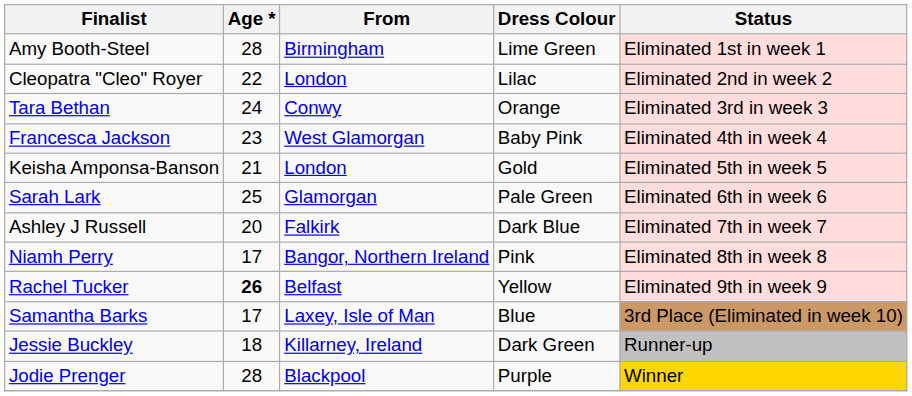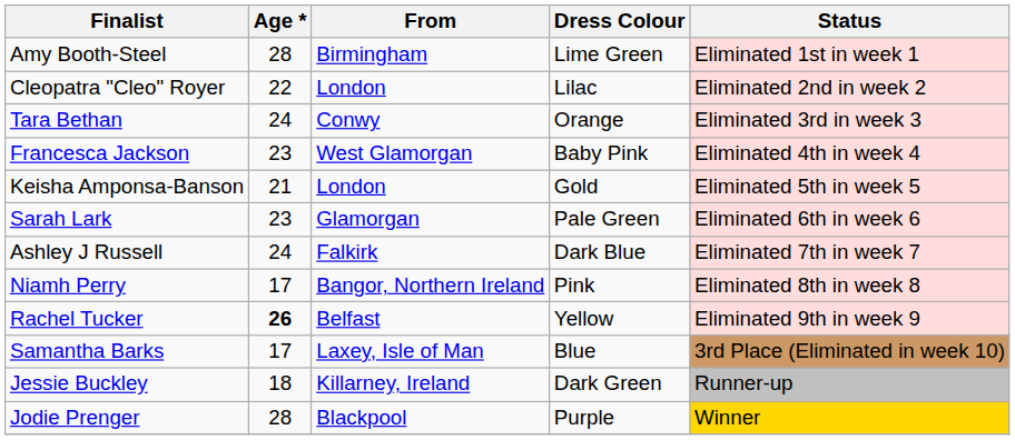 <table class="wikitable">
 <tr>
 <th>Finalist</th>
 <th>Age *</th>
 <th>From</th>
 <th>Dress Colour</th>
 <th>Status</th>
 </tr>
 <tr>
 <td>Amy Booth-Steel</td>
 <td align="center">28</td>
 <td><a href='#'>Birmingham</a></td>
 <td>Lime Green</td>
 <td style="background:#ffdddd;">Eliminated 1st in week 1</td>
 </tr>
 <tr>
 <td>Cleopatra "Cleo" Royer</td>
 <td align="center">22</td>
 <td><a href='#'>London</a></td>
 <td>Lilac</td>
 <td style="background:#ffdddd;">Eliminated 2nd in week 2</td>
 </tr>
 <tr>
 <td><a href='#'>Tara Bethan</a></td>
 <td align="center">24</td>
 <td><a href='#'>Conwy</a></td>
 <td>Orange</td>
 <td style="background:#ffdddd;">Eliminated 3rd in week 3</td>
 </tr>
 <tr s>
 <td><a href='#'>Francesca Jackson</a></td>
 <td align="center">23</td>
 <td><a href='#'>West Glamorgan</a></td>
 <td>Baby Pink</td>
 <td style="background:#ffdddd;">Eliminated 4th in week 4</td>
 </tr>
 <tr>
 <td>Keisha Amponsa-Banson</td>
 <td align="center">21</td>
 <td><a href='#'>London</a></td>
 <td>Gold</td>
 <td style="background:#ffdddd;">Eliminated 5th in week 5</td>
 </tr>
 <tr>
 <td><a href='#'>Sarah Lark</a></td>
-<td align="center">25</td>
+<td align="center">23</td>
 <td><a href='#'>Glamorgan</a></td>
 <td>Pale Green</td>
 <td style="background:#ffdddd;">Eliminated 6th in week 6</td>
 </tr>
 <tr>
 <td>Ashley J Russell</td>
-<td align="center">20</td>
+<td align="center">24</td>
 <td><a href='#'>Falkirk</a></td>
 <td>Dark Blue</td>
 <td style="background:#ffdddd;">Eliminated 7th in week 7</td>
 </tr>
 <tr>
 <td><a href='#'>Niamh Perry</a></td>
 <td align="center">17</td>
 <td><a href='#'>Bangor, Northern Ireland</a></td>
 <td>Pink</td>
 <td style="background:#ffdddd;">Eliminated 8th in week 8</td>
 </tr>
 <tr>
 <td><a href='#'>Rachel Tucker</a></td>
 <td align="center"><strong>26</strong></td>
 <td><a href='#'>Belfast</a></td>
 <td>Yellow</td>
 <td style="background:#ffdddd;">Eliminated 9th in week 9</td>
 </tr>
 <tr>
 <td><a href='#'>Samantha Barks</a></td>
 <td align="center">17</td>
 <td><a href='#'>Laxey, Isle of Man</a></td>
 <td>Blue</td>
 <td style="background:#c96;">3rd Place (Eliminated in week 10)</td>
 </tr>
 <tr>
 <td><a href='#'>Jessie Buckley</a></td>
 <td align="center">18</td>
 <td><a href='#'>Killarney, Ireland</a></td>
 <td>Dark Green</td>
 <td style="background:silver">Runner-up</td>
 </tr>
 <tr>
 <td><a href='#'>Jodie Prenger</a></td>
 <td align="center">28</td>
 <td><a href='#'>Blackpool</a></td>
 <td>Purple</td>
 <td style="background:gold">Winner</td>
 </tr>
 <tr>
 </tr>
 </table>
